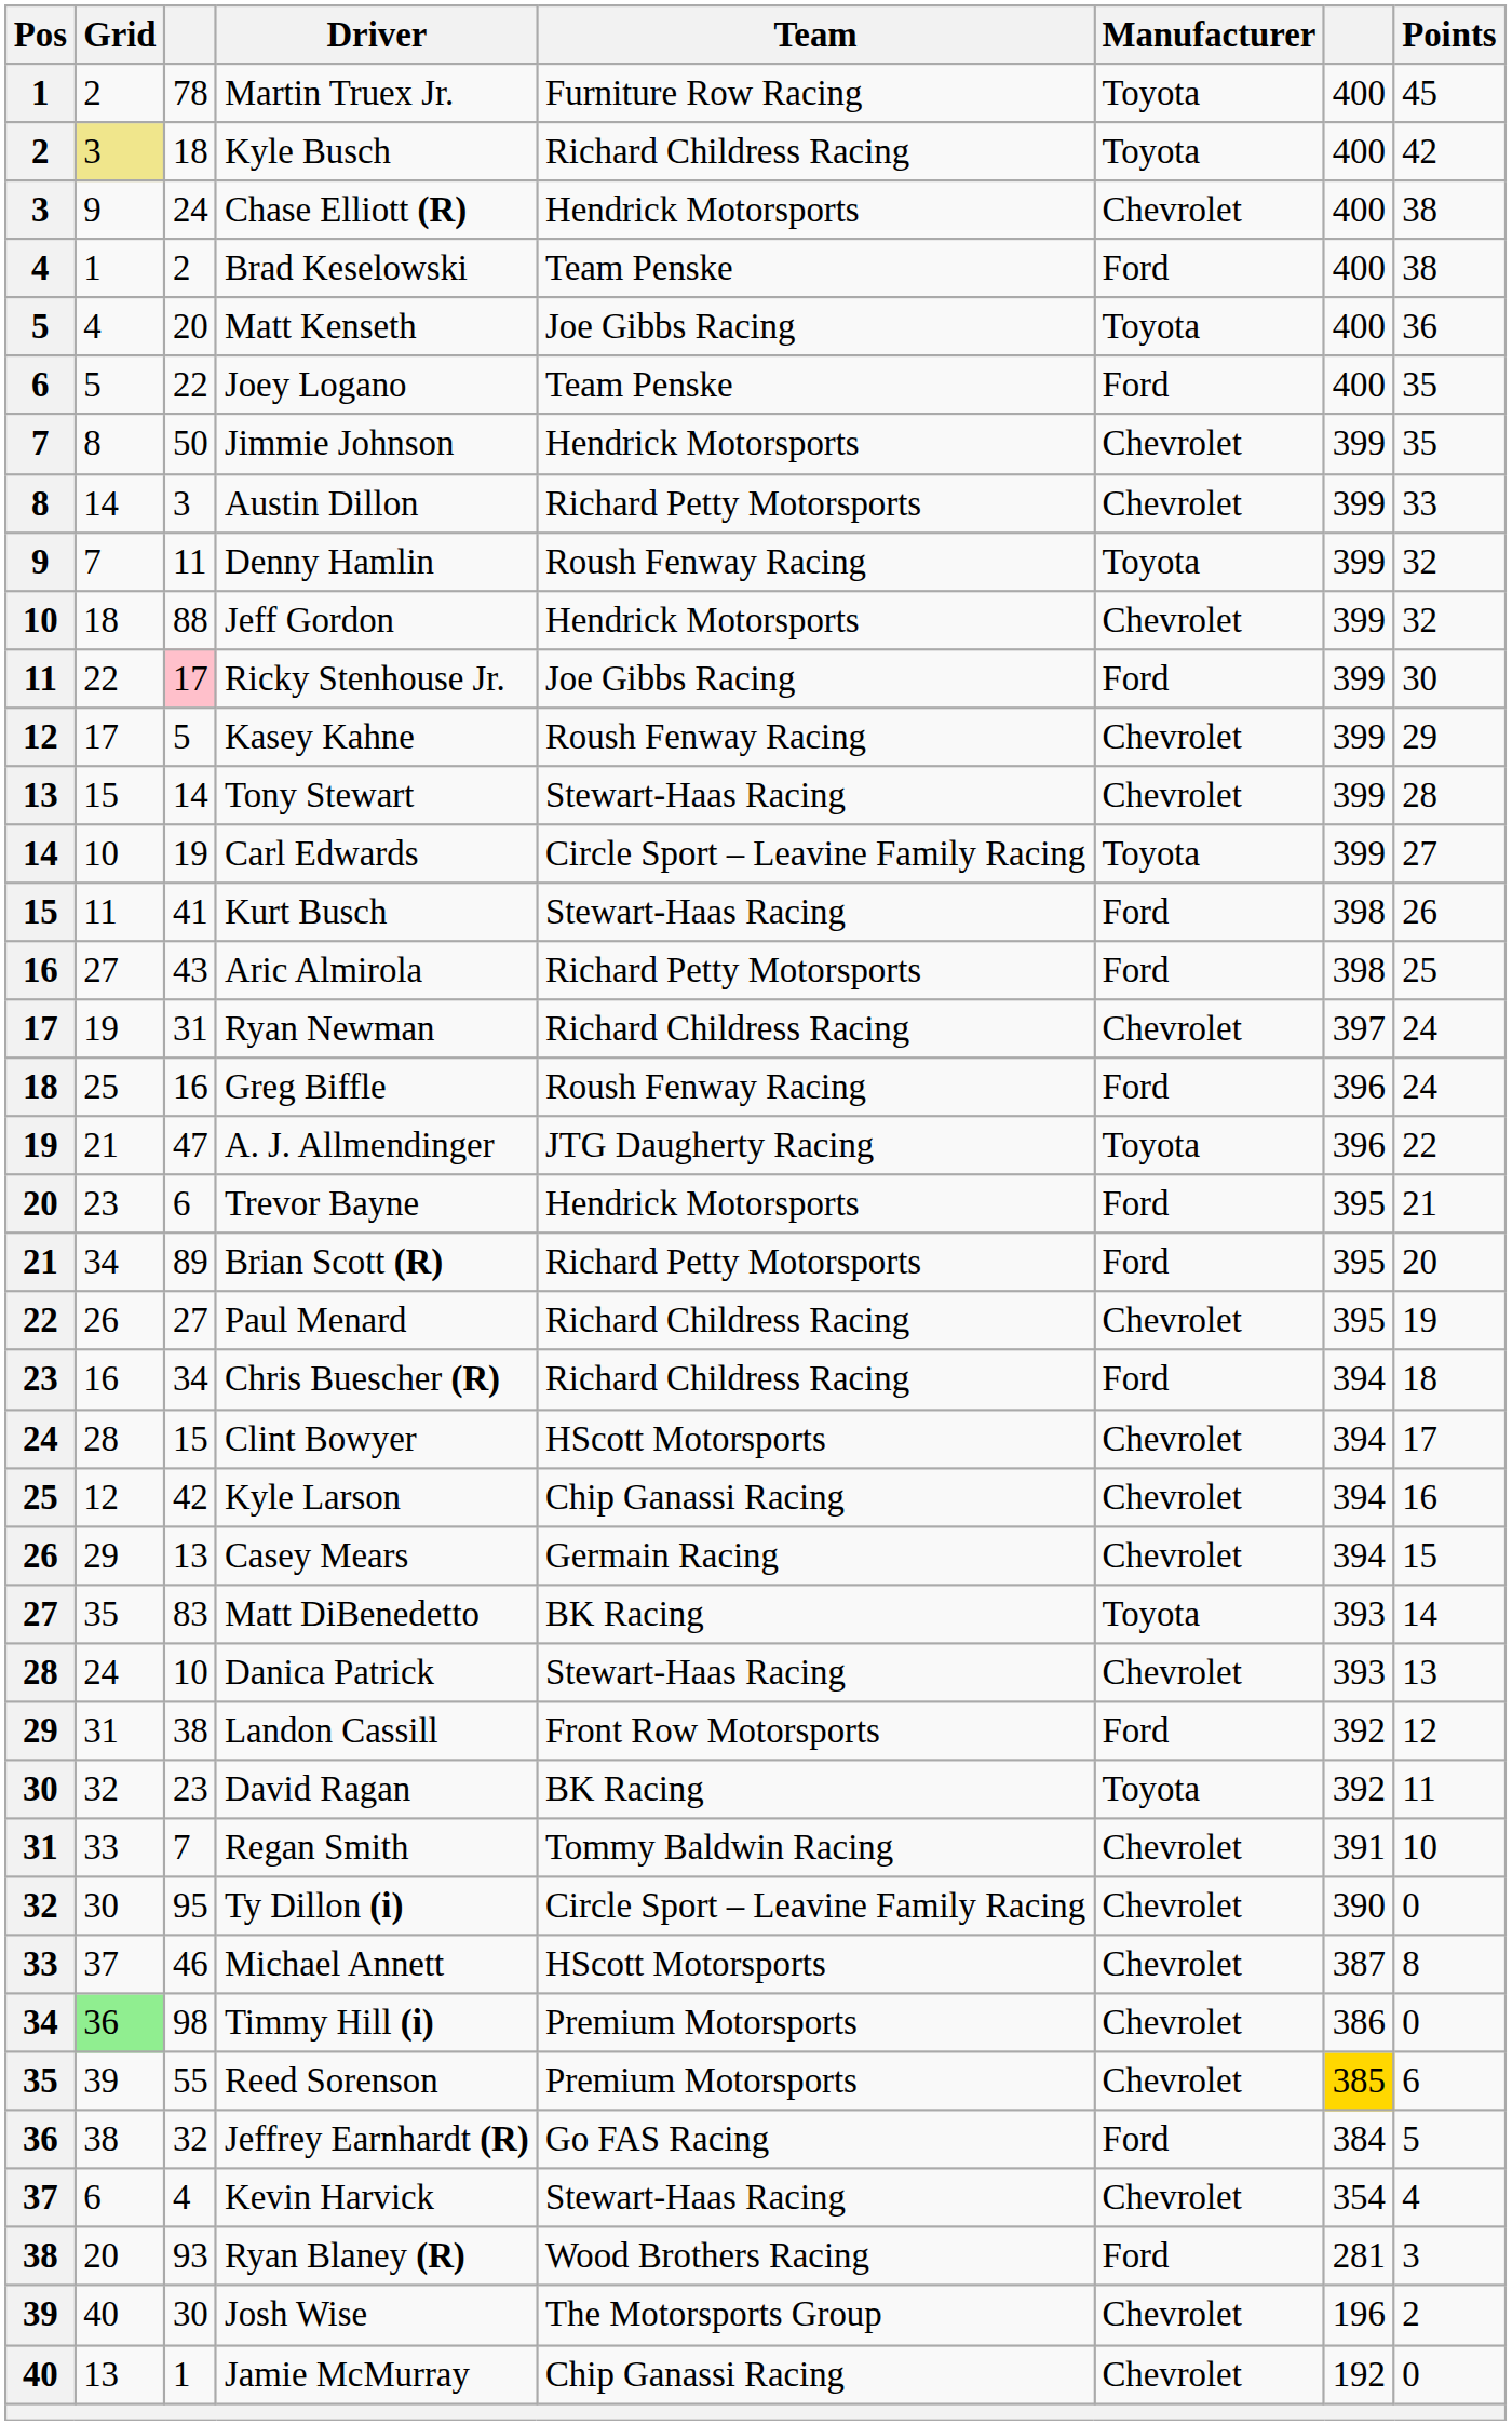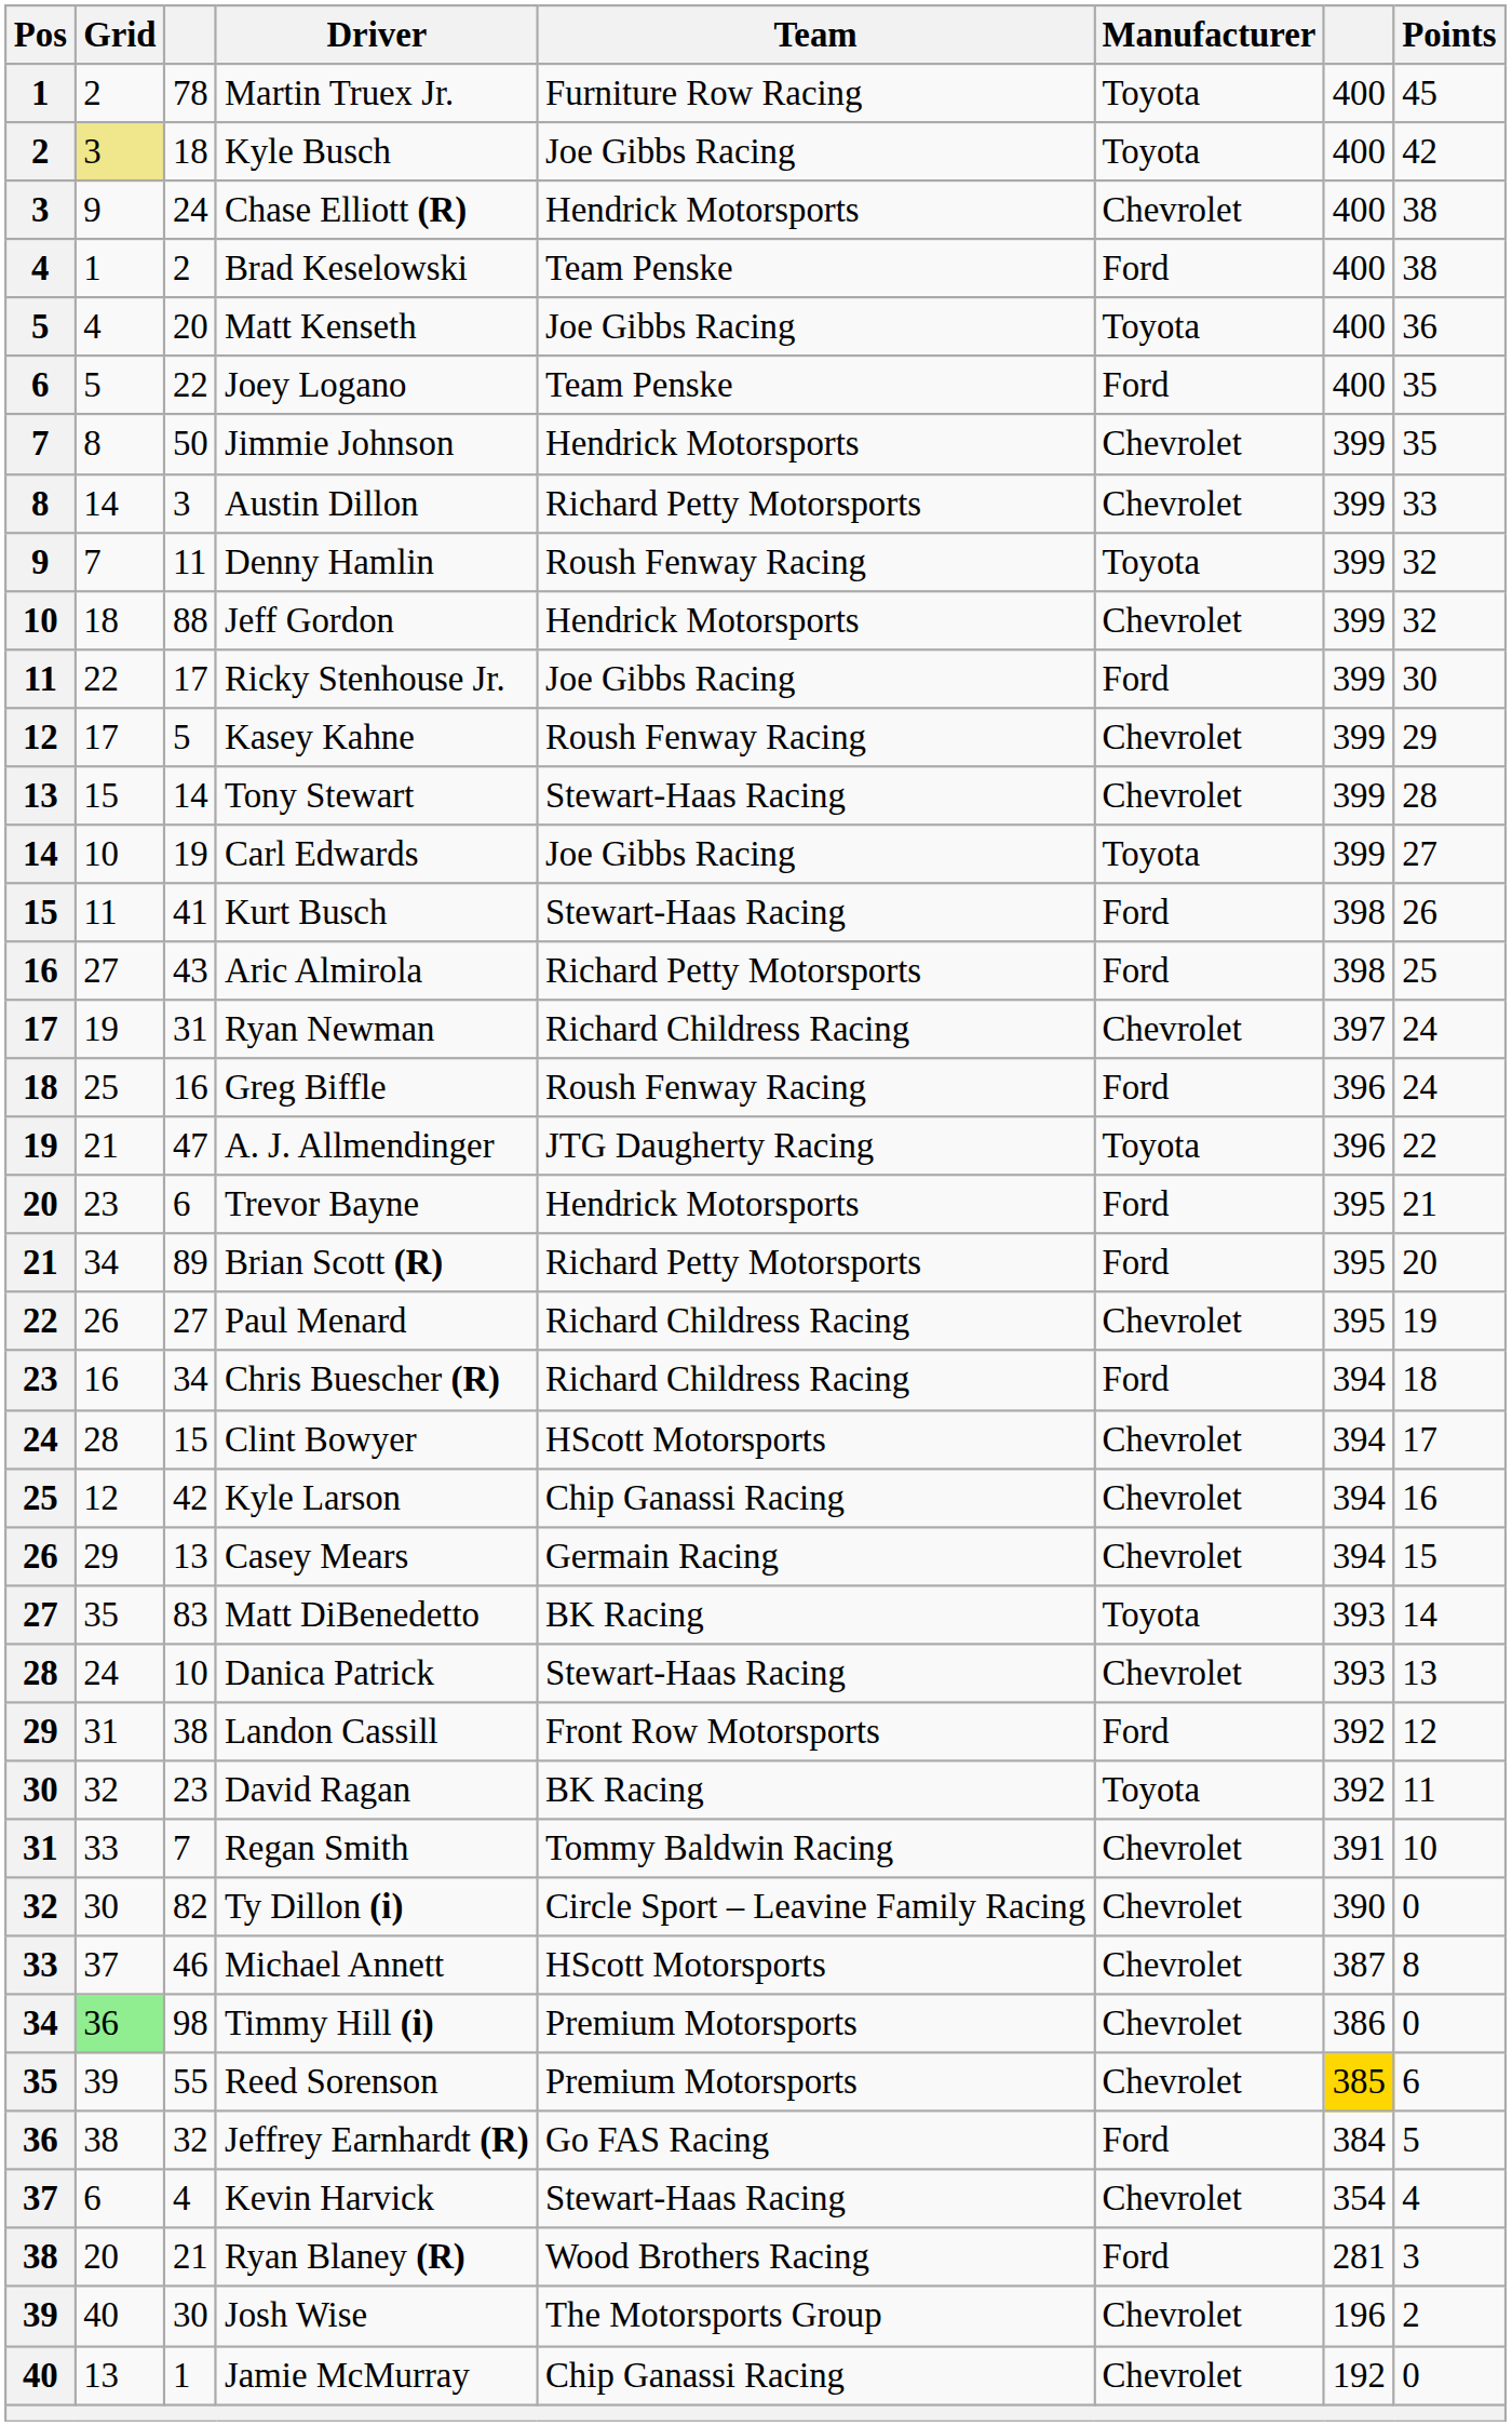 <table class="wikitable" style="font-size:95%">
 <tr>
 <th>Pos</th>
 <th>Grid</th>
 <th></th>
 <th>Driver</th>
 <th>Team</th>
 <th>Manufacturer</th>
 <th></th>
 <th>Points</th>
 </tr>
 <tr>
 <th scope="row">1</th>
 <td>2</td>
 <td>78</td>
 <td>Martin Truex Jr.</td>
 <td>Furniture Row Racing</td>
 <td>Toyota</td>
 <td>400</td>
 <td>45</td>
 </tr>
 <tr>
 <th scope="row">2</th>
 <td style="background: khaki;">3</td>
 <td>18</td>
 <td>Kyle Busch</td>
-<td>Richard Childress Racing</td>
+<td>Joe Gibbs Racing</td>
 <td>Toyota</td>
 <td>400</td>
 <td>42</td>
 </tr>
 <tr>
 <th scope="row">3</th>
 <td>9</td>
 <td>24</td>
 <td>Chase Elliott <strong>(R)</strong></td>
 <td>Hendrick Motorsports</td>
 <td>Chevrolet</td>
 <td>400</td>
 <td>38</td>
 </tr>
 <tr>
 <th scope="row">4</th>
 <td>1</td>
 <td>2</td>
 <td>Brad Keselowski</td>
 <td>Team Penske</td>
 <td>Ford</td>
 <td>400</td>
 <td>38</td>
 </tr>
 <tr>
 <th scope="row">5</th>
 <td>4</td>
 <td>20</td>
 <td>Matt Kenseth</td>
 <td>Joe Gibbs Racing</td>
 <td>Toyota</td>
 <td>400</td>
 <td>36</td>
 </tr>
 <tr>
 <th scope="row">6</th>
 <td>5</td>
 <td>22</td>
 <td>Joey Logano</td>
 <td>Team Penske</td>
 <td>Ford</td>
 <td>400</td>
 <td>35</td>
 </tr>
 <tr>
 <th scope="row">7</th>
 <td>8</td>
 <td>50</td>
 <td>Jimmie Johnson</td>
 <td>Hendrick Motorsports</td>
 <td>Chevrolet</td>
 <td>399</td>
 <td>35</td>
 </tr>
 <tr>
 <th scope="row">8</th>
 <td>14</td>
 <td>3</td>
 <td>Austin Dillon</td>
 <td>Richard Petty Motorsports</td>
 <td>Chevrolet</td>
 <td>399</td>
 <td>33</td>
 </tr>
 <tr>
 <th scope="row">9</th>
 <td>7</td>
 <td>11</td>
 <td>Denny Hamlin</td>
 <td>Roush Fenway Racing</td>
 <td>Toyota</td>
 <td>399</td>
 <td>32</td>
 </tr>
 <tr>
 <th scope="row">10</th>
 <td>18</td>
 <td>88</td>
 <td>Jeff Gordon</td>
 <td>Hendrick Motorsports</td>
 <td>Chevrolet</td>
 <td>399</td>
 <td>32</td>
 </tr>
 <tr>
 <th scope="row">11</th>
 <td>22</td>
-<td style="background: pink;">17</td>
+<td>17</td>
 <td>Ricky Stenhouse Jr.</td>
 <td>Joe Gibbs Racing</td>
 <td>Ford</td>
 <td>399</td>
 <td>30</td>
 </tr>
 <tr>
 <th scope="row">12</th>
 <td>17</td>
 <td>5</td>
 <td>Kasey Kahne</td>
 <td>Roush Fenway Racing</td>
 <td>Chevrolet</td>
 <td>399</td>
 <td>29</td>
 </tr>
 <tr>
 <th scope="row">13</th>
 <td>15</td>
 <td>14</td>
 <td>Tony Stewart</td>
 <td>Stewart-Haas Racing</td>
 <td>Chevrolet</td>
 <td>399</td>
 <td>28</td>
 </tr>
 <tr>
 <th scope="row">14</th>
 <td>10</td>
 <td>19</td>
 <td>Carl Edwards</td>
-<td>Circle Sport – Leavine Family Racing</td>
+<td>Joe Gibbs Racing</td>
 <td>Toyota</td>
 <td>399</td>
 <td>27</td>
 </tr>
 <tr>
 <th scope="row">15</th>
 <td>11</td>
 <td>41</td>
 <td>Kurt Busch</td>
 <td>Stewart-Haas Racing</td>
 <td>Ford</td>
 <td>398</td>
 <td>26</td>
 </tr>
 <tr>
 <th scope="row">16</th>
 <td>27</td>
 <td>43</td>
 <td>Aric Almirola</td>
 <td>Richard Petty Motorsports</td>
 <td>Ford</td>
 <td>398</td>
 <td>25</td>
 </tr>
 <tr>
 <th scope="row">17</th>
 <td>19</td>
 <td>31</td>
 <td>Ryan Newman</td>
 <td>Richard Childress Racing</td>
 <td>Chevrolet</td>
 <td>397</td>
 <td>24</td>
 </tr>
 <tr>
 <th scope="row">18</th>
 <td>25</td>
 <td>16</td>
 <td>Greg Biffle</td>
 <td>Roush Fenway Racing</td>
 <td>Ford</td>
 <td>396</td>
 <td>24</td>
 </tr>
 <tr>
 <th scope="row">19</th>
 <td>21</td>
 <td>47</td>
 <td>A. J. Allmendinger</td>
 <td>JTG Daugherty Racing</td>
 <td>Toyota</td>
 <td>396</td>
 <td>22</td>
 </tr>
 <tr>
 <th scope="row">20</th>
 <td>23</td>
 <td>6</td>
 <td>Trevor Bayne</td>
 <td>Hendrick Motorsports</td>
 <td>Ford</td>
 <td>395</td>
 <td>21</td>
 </tr>
 <tr>
 <th scope="row">21</th>
 <td>34</td>
 <td>89</td>
 <td>Brian Scott <strong>(R)</strong></td>
 <td>Richard Petty Motorsports</td>
 <td>Ford</td>
 <td>395</td>
 <td>20</td>
 </tr>
 <tr>
 <th scope="row">22</th>
 <td>26</td>
 <td>27</td>
 <td>Paul Menard</td>
 <td>Richard Childress Racing</td>
 <td>Chevrolet</td>
 <td>395</td>
 <td>19</td>
 </tr>
 <tr>
 <th scope="row">23</th>
 <td>16</td>
 <td>34</td>
 <td>Chris Buescher <strong>(R)</strong></td>
 <td>Richard Childress Racing</td>
 <td>Ford</td>
 <td>394</td>
 <td>18</td>
 </tr>
 <tr>
 <th scope="row">24</th>
 <td>28</td>
 <td>15</td>
 <td>Clint Bowyer</td>
 <td>HScott Motorsports</td>
 <td>Chevrolet</td>
 <td>394</td>
 <td>17</td>
 </tr>
 <tr>
 <th scope="row">25</th>
 <td>12</td>
 <td>42</td>
 <td>Kyle Larson</td>
 <td>Chip Ganassi Racing</td>
 <td>Chevrolet</td>
 <td>394</td>
 <td>16</td>
 </tr>
 <tr>
 <th scope="row">26</th>
 <td>29</td>
 <td>13</td>
 <td>Casey Mears</td>
 <td>Germain Racing</td>
 <td>Chevrolet</td>
 <td>394</td>
 <td>15</td>
 </tr>
 <tr>
 <th scope="row">27</th>
 <td>35</td>
 <td>83</td>
 <td>Matt DiBenedetto</td>
 <td>BK Racing</td>
 <td>Toyota</td>
 <td>393</td>
 <td>14</td>
 </tr>
 <tr>
 <th scope="row">28</th>
 <td>24</td>
 <td>10</td>
 <td>Danica Patrick</td>
 <td>Stewart-Haas Racing</td>
 <td>Chevrolet</td>
 <td>393</td>
 <td>13</td>
 </tr>
 <tr>
 <th scope="row">29</th>
 <td>31</td>
 <td>38</td>
 <td>Landon Cassill</td>
 <td>Front Row Motorsports</td>
 <td>Ford</td>
 <td>392</td>
 <td>12</td>
 </tr>
 <tr>
 <th scope="row">30</th>
 <td>32</td>
 <td>23</td>
 <td>David Ragan</td>
 <td>BK Racing</td>
 <td>Toyota</td>
 <td>392</td>
 <td>11</td>
 </tr>
 <tr>
 <th scope="row">31</th>
 <td>33</td>
 <td>7</td>
 <td>Regan Smith</td>
 <td>Tommy Baldwin Racing</td>
 <td>Chevrolet</td>
 <td>391</td>
 <td>10</td>
 </tr>
 <tr>
 <th scope="row">32</th>
 <td>30</td>
-<td>95</td>
+<td>82</td>
 <td>Ty Dillon <strong>(i)</strong></td>
 <td>Circle Sport – Leavine Family Racing</td>
 <td>Chevrolet</td>
 <td>390</td>
 <td>0</td>
 </tr>
 <tr>
 <th scope="row">33</th>
 <td>37</td>
 <td>46</td>
 <td>Michael Annett</td>
 <td>HScott Motorsports</td>
 <td>Chevrolet</td>
 <td>387</td>
 <td>8</td>
 </tr>
 <tr>
 <th scope="row">34</th>
 <td style="background: lightgreen;">36</td>
 <td>98</td>
 <td>Timmy Hill <strong>(i)</strong></td>
 <td>Premium Motorsports</td>
 <td>Chevrolet</td>
 <td>386</td>
 <td>0</td>
 </tr>
 <tr>
 <th scope="row">35</th>
 <td>39</td>
 <td>55</td>
 <td>Reed Sorenson</td>
 <td>Premium Motorsports</td>
 <td>Chevrolet</td>
 <td style="background: gold;">385</td>
 <td>6</td>
 </tr>
 <tr>
 <th scope="row">36</th>
 <td>38</td>
 <td>32</td>
 <td>Jeffrey Earnhardt <strong>(R)</strong></td>
 <td>Go FAS Racing</td>
 <td>Ford</td>
 <td>384</td>
 <td>5</td>
 </tr>
 <tr>
 <th scope="row">37</th>
 <td>6</td>
 <td>4</td>
 <td>Kevin Harvick</td>
 <td>Stewart-Haas Racing</td>
 <td>Chevrolet</td>
 <td>354</td>
 <td>4</td>
 </tr>
 <tr>
 <th scope="row">38</th>
 <td>20</td>
-<td>93</td>
+<td>21</td>
 <td>Ryan Blaney <strong>(R)</strong></td>
 <td>Wood Brothers Racing</td>
 <td>Ford</td>
 <td>281</td>
 <td>3</td>
 </tr>
 <tr>
 <th scope="row">39</th>
 <td>40</td>
 <td>30</td>
 <td>Josh Wise</td>
 <td>The Motorsports Group</td>
 <td>Chevrolet</td>
 <td>196</td>
 <td>2</td>
 </tr>
 <tr>
 <th scope="row">40</th>
 <td>13</td>
 <td>1</td>
 <td>Jamie McMurray</td>
 <td>Chip Ganassi Racing</td>
 <td>Chevrolet</td>
 <td>192</td>
 <td>0</td>
 </tr>
 <tr class="sortbottom">
 <th colspan="8"></th>
 </tr>
 </table>
